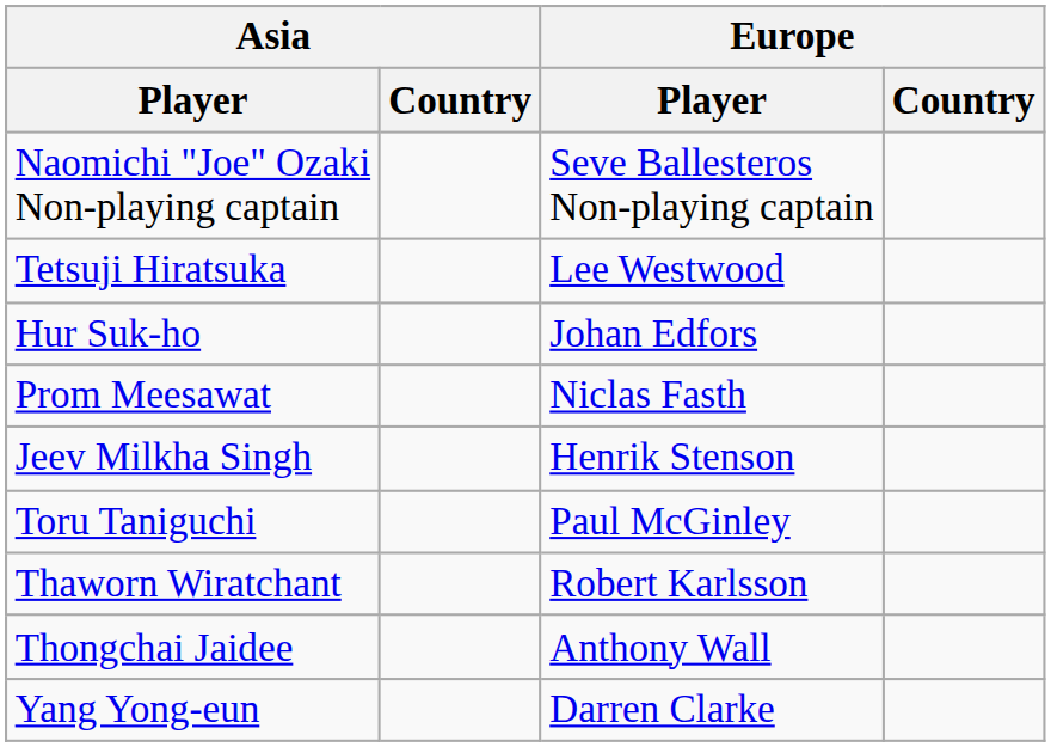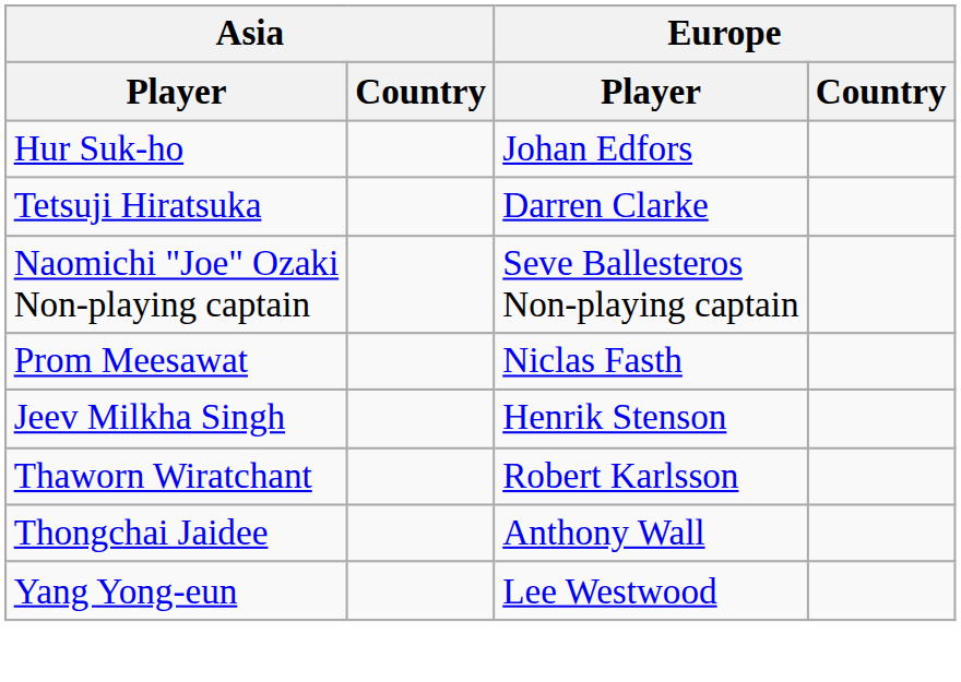 <table class="wikitable">
 <tr>
 <th colspan=2>Asia</th>
 <th colspan=2>Europe</th>
 </tr>
 <tr>
 <th>Player</th>
 <th>Country</th>
 <th>Player</th>
 <th>Country</th>
 </tr>
 <tr>
-<td><a href='#'>Naomichi "Joe" Ozaki</a><br>Non-playing captain</td>
+<td><a href='#'>Hur Suk-ho</a></td>
 <td></td>
-<td><a href='#'>Seve Ballesteros</a><br>Non-playing captain</td>
+<td><a href='#'>Johan Edfors</a></td>
 <td></td>
 </tr>
 <tr>
 <td><a href='#'>Tetsuji Hiratsuka</a></td>
 <td></td>
-<td><a href='#'>Lee Westwood</a></td>
+<td><a href='#'>Darren Clarke</a></td>
 <td></td>
 </tr>
 <tr>
-<td><a href='#'>Hur Suk-ho</a></td>
+<td><a href='#'>Naomichi "Joe" Ozaki</a><br>Non-playing captain</td>
 <td></td>
-<td><a href='#'>Johan Edfors</a></td>
+<td><a href='#'>Seve Ballesteros</a><br>Non-playing captain</td>
 <td></td>
 </tr>
 <tr>
 <td><a href='#'>Prom Meesawat</a></td>
 <td></td>
 <td><a href='#'>Niclas Fasth</a></td>
 <td></td>
 </tr>
 <tr>
 <td><a href='#'>Jeev Milkha Singh</a></td>
 <td></td>
 <td><a href='#'>Henrik Stenson</a></td>
-<td></td>
-</tr>
-<tr>
-<td><a href='#'>Toru Taniguchi</a></td>
-<td></td>
-<td><a href='#'>Paul McGinley</a></td>
 <td></td>
 </tr>
 <tr>
 <td><a href='#'>Thaworn Wiratchant</a></td>
 <td></td>
 <td><a href='#'>Robert Karlsson</a></td>
 <td></td>
 </tr>
 <tr>
 <td><a href='#'>Thongchai Jaidee</a></td>
 <td></td>
 <td><a href='#'>Anthony Wall</a></td>
 <td></td>
 </tr>
 <tr>
 <td><a href='#'>Yang Yong-eun</a></td>
 <td></td>
-<td><a href='#'>Darren Clarke</a></td>
+<td><a href='#'>Lee Westwood</a></td>
 <td></td>
 </tr>
 </table>
